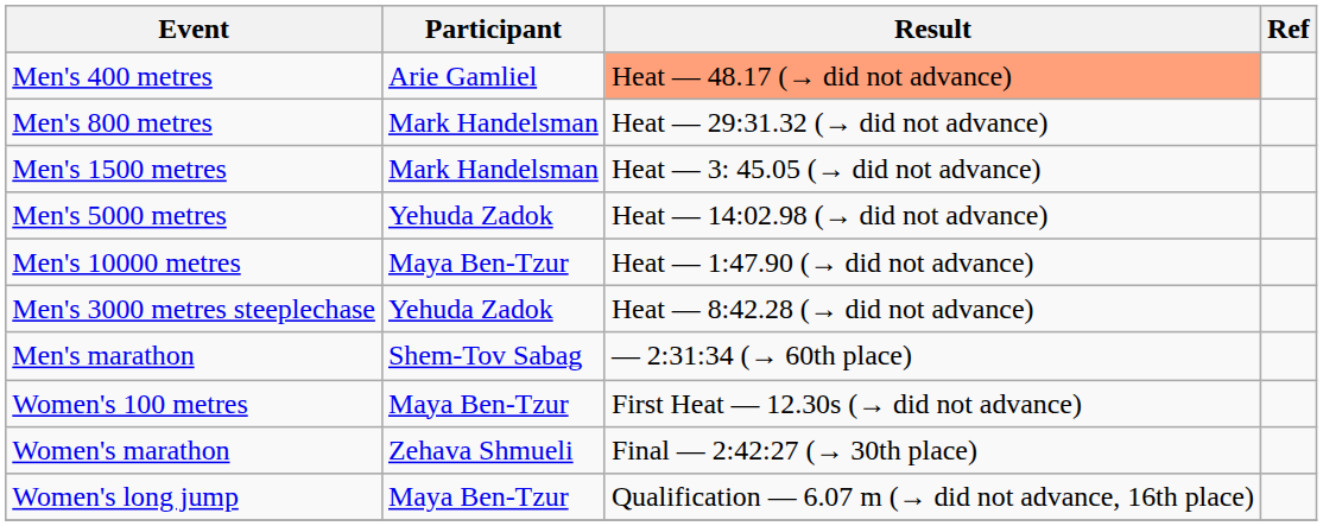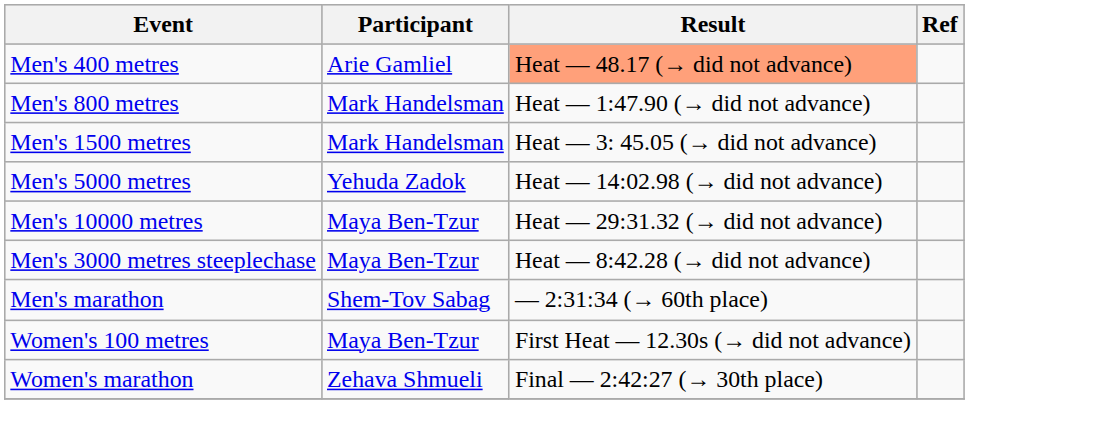 <table class="wikitable" style="font-size: 95%;">
 <tr>
 <th>Event</th>
 <th>Participant</th>
 <th>Result</th>
 <th>Ref</th>
 </tr>
 <tr>
 <td><a href='#'>Men's 400 metres</a></td>
 <td><a href='#'>Arie Gamliel</a></td>
 <td style="background: lightsalmon;">Heat — 48.17 (→ did not advance)</td>
 <td></td>
 </tr>
 <tr>
 <td><a href='#'>Men's 800 metres</a></td>
 <td><a href='#'>Mark Handelsman</a></td>
-<td>Heat — 29:31.32 (→ did not advance)</td>
+<td>Heat — 1:47.90 (→ did not advance)</td>
 <td></td>
 </tr>
 <tr>
 <td><a href='#'>Men's 1500 metres</a></td>
 <td><a href='#'>Mark Handelsman</a></td>
 <td>Heat — 3: 45.05 (→ did not advance)</td>
 <td></td>
 </tr>
 <tr>
 <td><a href='#'>Men's 5000 metres</a></td>
 <td><a href='#'>Yehuda Zadok</a></td>
 <td>Heat — 14:02.98 (→ did not advance)</td>
 <td></td>
 </tr>
 <tr>
 <td><a href='#'>Men's 10000 metres</a></td>
 <td><a href='#'>Maya Ben-Tzur</a></td>
-<td>Heat — 1:47.90 (→ did not advance)</td>
+<td>Heat — 29:31.32 (→ did not advance)</td>
 <td></td>
 </tr>
 <tr>
 <td><a href='#'>Men's 3000 metres steeplechase</a></td>
-<td><a href='#'>Yehuda Zadok</a></td>
+<td><a href='#'>Maya Ben-Tzur</a></td>
 <td>Heat — 8:42.28 (→ did not advance)</td>
 <td></td>
 </tr>
 <tr>
 <td><a href='#'>Men's marathon</a></td>
 <td><a href='#'>Shem-Tov Sabag</a></td>
 <td>— 2:31:34 (→ 60th place)</td>
 <td></td>
 </tr>
 <tr>
 <td><a href='#'>Women's 100 metres</a></td>
 <td><a href='#'>Maya Ben-Tzur</a></td>
 <td>First Heat — 12.30s (→ did not advance)</td>
 <td></td>
 </tr>
 <tr>
 <td><a href='#'>Women's marathon</a></td>
 <td><a href='#'>Zehava Shmueli</a></td>
 <td>Final — 2:42:27 (→ 30th place)</td>
 <td></td>
 </tr>
 <tr>
-<td><a href='#'>Women's long jump</a></td>
-<td><a href='#'>Maya Ben-Tzur</a></td>
-<td>Qualification — 6.07 m (→ did not advance, 16th place)</td>
-<td></td>
-</tr>
-<tr>
 </tr>
 </table>
